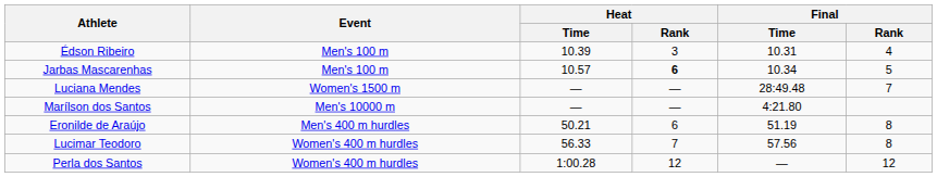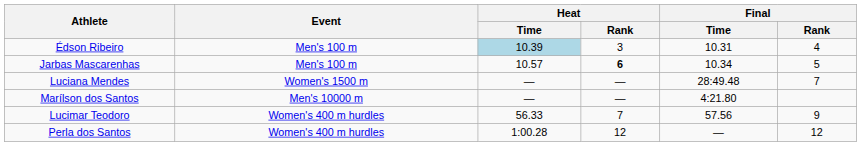 <table class="wikitable" style="font-size:95%; text-align:center;" width="95%">
 <tr>
 <th rowspan="2">Athlete</th>
 <th rowspan="2">Event</th>
 <th colspan="2">Heat</th>
 <th colspan="2">Final</th>
 </tr>
 <tr>
 <th>Time</th>
 <th>Rank</th>
 <th>Time</th>
 <th>Rank</th>
 </tr>
 <tr>
 <td width=20%><a href='#'>Édson Ribeiro</a></td>
 <td><a href='#'>Men's 100 m</a></td>
-<td>10.39</td>
+<td style="background: lightblue;">10.39</td>
 <td>3</td>
 <td>10.31</td>
 <td>4</td>
 </tr>
 <tr>
 <td width=20%><a href='#'>Jarbas Mascarenhas</a></td>
 <td><a href='#'>Men's 100 m</a></td>
 <td>10.57</td>
 <td><strong>6</strong></td>
 <td>10.34</td>
 <td>5</td>
 </tr>
 <tr>
 <td width=20%><a href='#'>Luciana Mendes</a></td>
 <td><a href='#'>Women's 1500 m</a></td>
 <td>—</td>
 <td>—</td>
 <td>28:49.48</td>
 <td>7</td>
 </tr>
 <tr>
 <td width=20%><a href='#'>Marílson dos Santos</a></td>
 <td><a href='#'>Men's 10000 m</a></td>
 <td>—</td>
 <td>—</td>
 <td>4:21.80</td>
 <td></td>
 </tr>
 <tr>
-<td width=20%><a href='#'>Eronilde de Araújo</a></td>
-<td><a href='#'>Men's 400 m hurdles</a></td>
-<td>50.21</td>
-<td>6</td>
-<td>51.19</td>
-<td>8</td>
-</tr>
-<tr>
 <td width=20%><a href='#'>Lucimar Teodoro</a></td>
 <td><a href='#'>Women's 400 m hurdles</a></td>
 <td>56.33</td>
 <td>7</td>
 <td>57.56</td>
-<td>8</td>
+<td>9</td>
 </tr>
 <tr>
 <td width=20%><a href='#'>Perla dos Santos</a></td>
 <td><a href='#'>Women's 400 m hurdles</a></td>
 <td>1:00.28</td>
 <td>12</td>
 <td>—</td>
 <td>12</td>
 </tr>
 </table>
